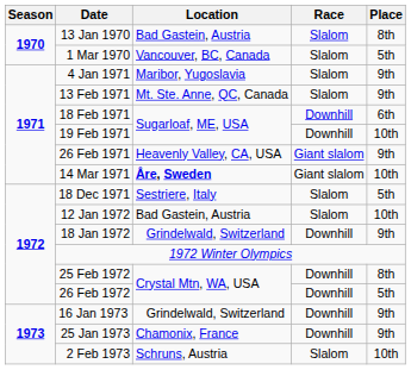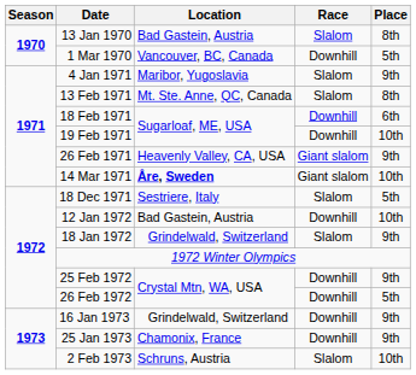 <table class="wikitable">
 <tr>
 <th>Season</th>
 <th>Date</th>
 <th>Location</th>
 <th>Race</th>
 <th>Place</th>
 </tr>
 <tr>
 <td rowspan=2 align=center><strong><a href='#'>1970</a></strong></td>
 <td align=right>13 Jan 1970</td>
 <td> <a href='#'>Bad Gastein</a>, <a href='#'>Austria</a></td>
 <td align=center><a href='#'>Slalom</a></td>
 <td align=center>8th</td>
 </tr>
 <tr>
 <td align=right>1 Mar 1970</td>
 <td> <a href='#'>Vancouver</a>, <a href='#'>BC</a>, <a href='#'>Canada</a></td>
-<td align=center>Slalom</td>
+<td align=center>Downhill</td>
 <td align=center>5th</td>
 </tr>
 <tr>
 <td rowspan=6 align=center><strong><a href='#'>1971</a></strong></td>
 <td align=right>4 Jan 1971</td>
 <td> <a href='#'>Maribor</a>, <a href='#'>Yugoslavia</a></td>
 <td align=center>Slalom</td>
 <td align=center>9th</td>
 </tr>
 <tr>
 <td align=right>13 Feb 1971</td>
 <td> <a href='#'>Mt. Ste. Anne</a>, <a href='#'>QC</a>, Canada</td>
 <td align=center>Slalom</td>
-<td align=center>9th</td>
+<td align=center>8th</td>
 </tr>
 <tr>
 <td align=right>18 Feb 1971</td>
 <td rowspan=2> <a href='#'>Sugarloaf</a>, <a href='#'>ME</a>, <a href='#'>USA</a></td>
 <td align=center><a href='#'>Downhill</a></td>
 <td align=center>6th</td>
 </tr>
 <tr>
 <td align=right>19 Feb 1971</td>
 <td align=center>Downhill</td>
 <td align=center>10th</td>
 </tr>
 <tr>
 <td align=right>26 Feb 1971</td>
 <td> <a href='#'>Heavenly Valley</a>, <a href='#'>CA</a>, USA</td>
 <td align=center><a href='#'>Giant slalom</a></td>
 <td align=center>9th</td>
 </tr>
 <tr>
 <td align=right>14 Mar 1971</td>
 <td><strong> <a href='#'>Åre</a>, <a href='#'>Sweden</a></strong></td>
 <td align=center>Giant slalom</td>
 <td align=center>10th</td>
 </tr>
 <tr>
 <td rowspan=6 align=center><strong><a href='#'>1972</a></strong></td>
 <td align=right>18 Dec 1971</td>
 <td> <a href='#'>Sestriere</a>, <a href='#'>Italy</a></td>
 <td align=center>Slalom</td>
 <td align=center>5th</td>
 </tr>
 <tr>
 <td align=right>12 Jan 1972</td>
 <td> Bad Gastein, Austria</td>
-<td align=center>Slalom</td>
+<td align=center>Downhill</td>
 <td align=center>10th</td>
 </tr>
 <tr>
 <td align=right>18 Jan 1972</td>
 <td>   <a href='#'>Grindelwald</a>, <a href='#'>Switzerland</a></td>
-<td align=center>Downhill</td>
+<td align=center>Slalom</td>
 <td align=center>9th</td>
 </tr>
 <tr>
 <td colspan=4 align=center> <em><a href='#'>1972 Winter Olympics</a></em></td>
 </tr>
 <tr>
 <td align=right>25 Feb 1972</td>
 <td rowspan=2> <a href='#'>Crystal Mtn</a>, <a href='#'>WA</a>, USA</td>
 <td align=center>Downhill</td>
-<td align=center>8th</td>
+<td align=center>9th</td>
 </tr>
 <tr>
 <td align=right>26 Feb 1972</td>
 <td align=center>Downhill</td>
 <td align=center>5th</td>
 </tr>
 <tr>
 <td rowspan=3 align=center><strong><a href='#'>1973</a></strong></td>
 <td>16 Jan 1973</td>
 <td>   Grindelwald, Switzerland</td>
 <td align=center>Downhill</td>
 <td align=center>9th</td>
 </tr>
 <tr>
 <td align=right>25 Jan 1973</td>
 <td> <a href='#'>Chamonix</a>, <a href='#'>France</a></td>
 <td align=center>Downhill</td>
 <td align=center>9th</td>
 </tr>
 <tr>
 <td align=right>2 Feb 1973</td>
 <td> <a href='#'>Schruns</a>, Austria</td>
 <td align=center>Slalom</td>
 <td align=center>10th</td>
 </tr>
 </table>
